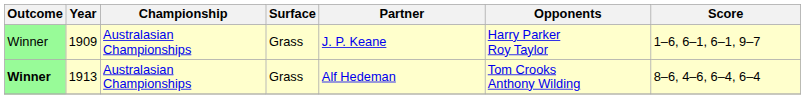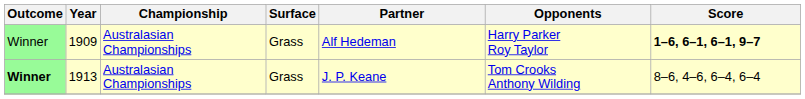 <table class="sortable wikitable">
 <tr>
 <th style="width:65px">Outcome</th>
 <th style="width:35px">Year</th>
 <th style="width:200px">Championship</th>
 <th style="width:50px">Surface</th>
 <th style="width:200px">Partner</th>
 <th style="width:200px">Opponents</th>
 <th style="width:180px" class="unsortable">Score</th>
 </tr>
 <tr style="background:#ffc;">
 <td style="background:#98fb98;">Winner</td>
 <td>1909</td>
 <td><a href='#'>Australasian Championships</a></td>
 <td>Grass</td>
-<td> <a href='#'>J. P. Keane</a></td>
+<td> <a href='#'>Alf Hedeman</a></td>
 <td> <a href='#'>Harry Parker</a> <br>  <a href='#'>Roy Taylor</a></td>
-<td>1–6, 6–1, 6–1, 9–7</td>
+<td><strong>1–6, 6–1, 6–1, 9–7</strong></td>
 </tr>
 <tr style="background:#ffc;">
 <td style="background:#98fb98;"><strong>Winner</strong></td>
 <td>1913</td>
 <td><a href='#'>Australasian Championships</a></td>
 <td>Grass</td>
-<td> <a href='#'>Alf Hedeman</a></td>
+<td> <a href='#'>J. P. Keane</a></td>
 <td> <a href='#'>Tom Crooks</a> <br>  <a href='#'>Anthony Wilding</a></td>
 <td>8–6, 4–6, 6–4, 6–4</td>
 </tr>
 <tr style="background:#ffc;">
 </tr>
 </table>
